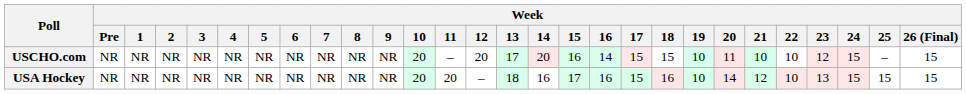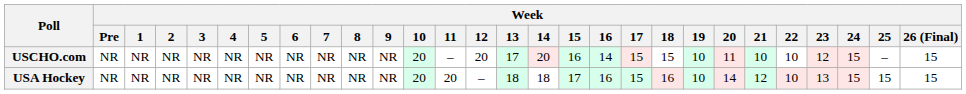 <table class="wikitable" style="white-space:nowrap;">
 <tr>
 <th scope="col" width="100" rowspan="2">Poll</th>
 <th colspan="28">Week</th>
 </tr>
 <tr>
 <th scope="col" width="30">Pre</th>
 <th scope="col" width="30">1</th>
 <th scope="col" width="30">2</th>
 <th scope="col" width="30">3</th>
 <th scope="col" width="30">4</th>
 <th scope="col" width="30">5</th>
 <th scope="col" width="30">6</th>
 <th scope="col" width="30">7</th>
 <th scope="col" width="30">8</th>
 <th scope="col" width="30">9</th>
 <th scope="col" width="30">10</th>
 <th scope="col" width="30">11</th>
 <th scope="col" width="30">12</th>
 <th scope="col" width="30">13</th>
 <th scope="col" width="30">14</th>
 <th scope="col" width="30">15</th>
 <th scope="col" width="30">16</th>
 <th scope="col" width="30">17</th>
 <th scope="col" width="30">18</th>
 <th scope="col" width="30">19</th>
 <th scope="col" width="30">20</th>
 <th scope="col" width="30">21</th>
 <th scope="col" width="30">22</th>
 <th scope="col" width="30">23</th>
 <th scope="col" width="30">24</th>
 <th scope="col" width="30">25</th>
 <th scope="col" width="30">26 (Final)</th>
 </tr>
 <tr style="text-align:center;">
 <th>USCHO.com</th>
 <td bgcolor=FFFFFF>NR</td>
 <td bgcolor=FFFFFF>NR</td>
 <td bgcolor=FFFFFF>NR</td>
 <td bgcolor=FFFFFF>NR</td>
 <td bgcolor=FFFFFF>NR</td>
 <td bgcolor=FFFFFF>NR</td>
 <td bgcolor=FFFFFF>NR</td>
 <td bgcolor=FFFFFF>NR</td>
 <td bgcolor=FFFFFF>NR</td>
 <td bgcolor=FFFFFF>NR</td>
 <td bgcolor=D8FFEB>20</td>
 <td bgcolor=FFFFFF>–</td>
 <td bgcolor=FFFFFF>20</td>
 <td bgcolor=D8FFEB>17</td>
 <td bgcolor=FFE6E6>20</td>
 <td bgcolor=D8FFEB>16</td>
 <td bgcolor=D8FFEB>14</td>
 <td bgcolor=FFE6E6>15</td>
 <td bgcolor=FFFFFF>15</td>
 <td bgcolor=D8FFEB>10</td>
 <td bgcolor=FFE6E6>11</td>
 <td bgcolor=D8FFEB>10</td>
 <td bgcolor=FFFFFF>10</td>
 <td bgcolor=FFE6E6>12</td>
 <td bgcolor=FFE6E6>15</td>
 <td bgcolor=FFFFFF>–</td>
 <td bgcolor=FFFFFF>15</td>
 </tr>
 <tr style="text-align:center;">
 <th>USA Hockey</th>
 <td bgcolor=FFFFFF>NR</td>
 <td bgcolor=FFFFFF>NR</td>
 <td bgcolor=FFFFFF>NR</td>
 <td bgcolor=FFFFFF>NR</td>
 <td bgcolor=FFFFFF>NR</td>
 <td bgcolor=FFFFFF>NR</td>
 <td bgcolor=FFFFFF>NR</td>
 <td bgcolor=FFFFFF>NR</td>
 <td bgcolor=FFFFFF>NR</td>
 <td bgcolor=FFFFFF>NR</td>
 <td bgcolor=D8FFEB>20</td>
 <td bgcolor=FFFFFF>20</td>
 <td bgcolor=FFFFFF>–</td>
 <td bgcolor=D8FFEB>18</td>
-<td bgcolor=FFFFFF>16</td>
+<td bgcolor=FFFFFF>18</td>
 <td bgcolor=D8FFEB>17</td>
 <td bgcolor=D8FFEB>16</td>
 <td bgcolor=D8FFEB>15</td>
 <td bgcolor=FFE6E6>16</td>
 <td bgcolor=D8FFEB>10</td>
 <td bgcolor=FFE6E6>14</td>
 <td bgcolor=D8FFEB>12</td>
 <td bgcolor=FFE6E6>10</td>
 <td bgcolor=FFE6E6>13</td>
 <td bgcolor=FFE6E6>15</td>
 <td bgcolor=FFFFFF>15</td>
 <td bgcolor=FFFFFF>15</td>
 </tr>
 </table>
